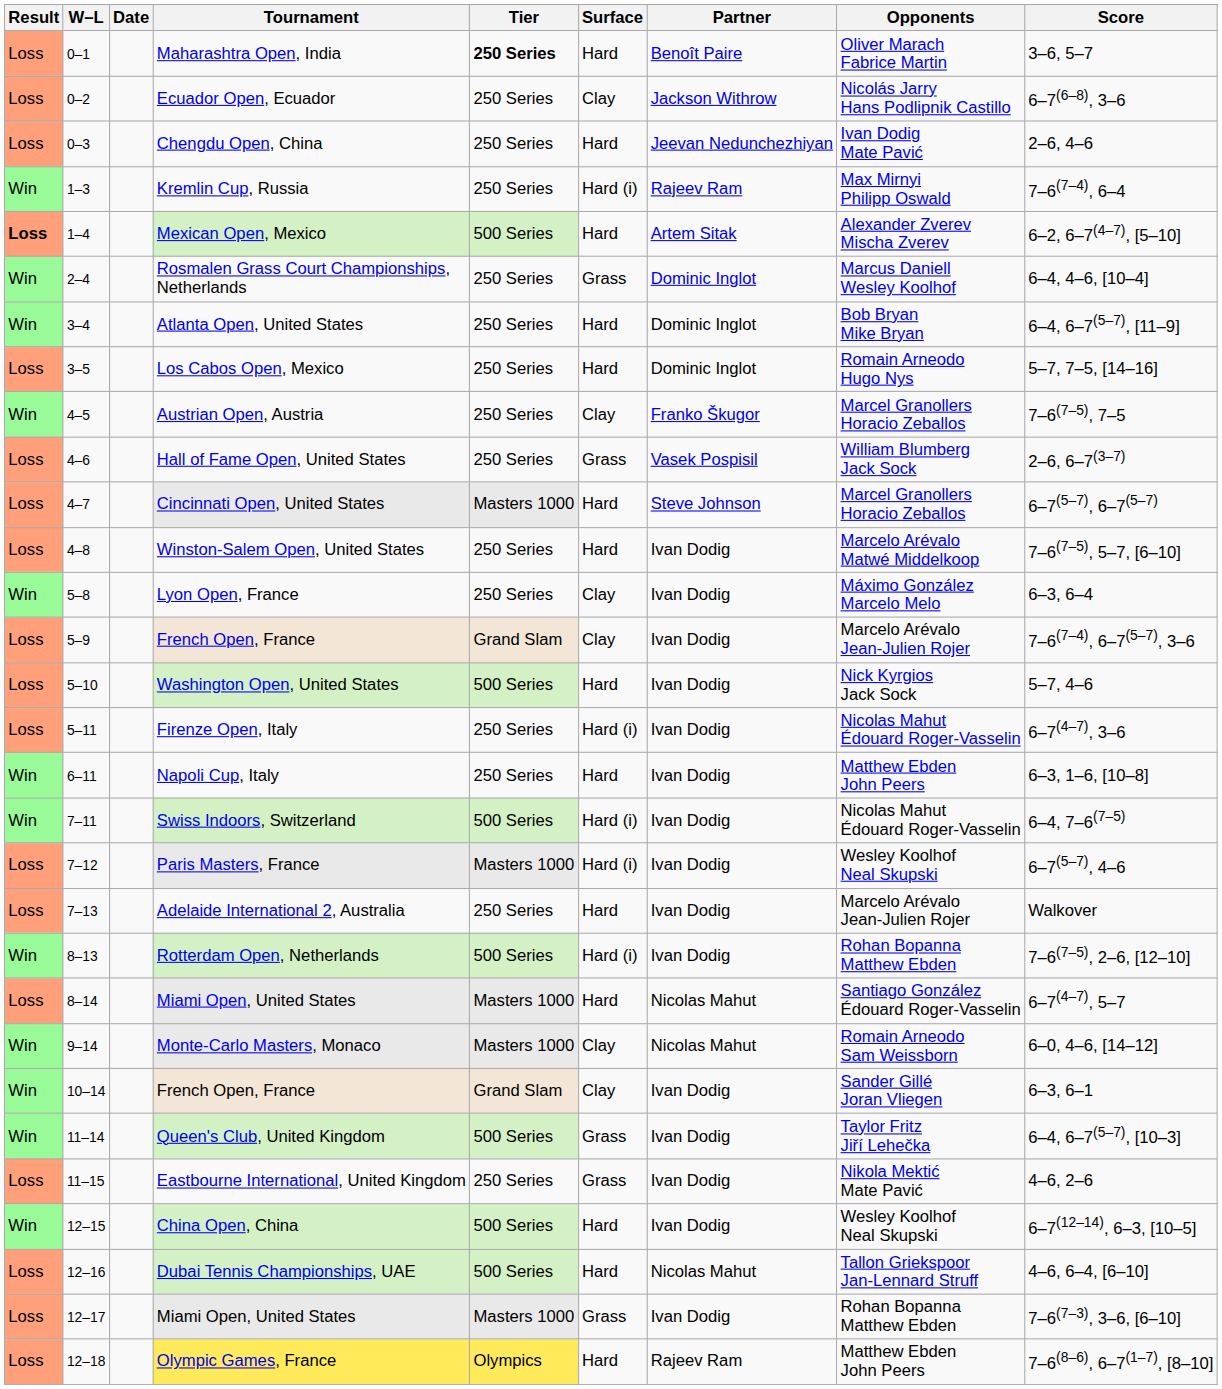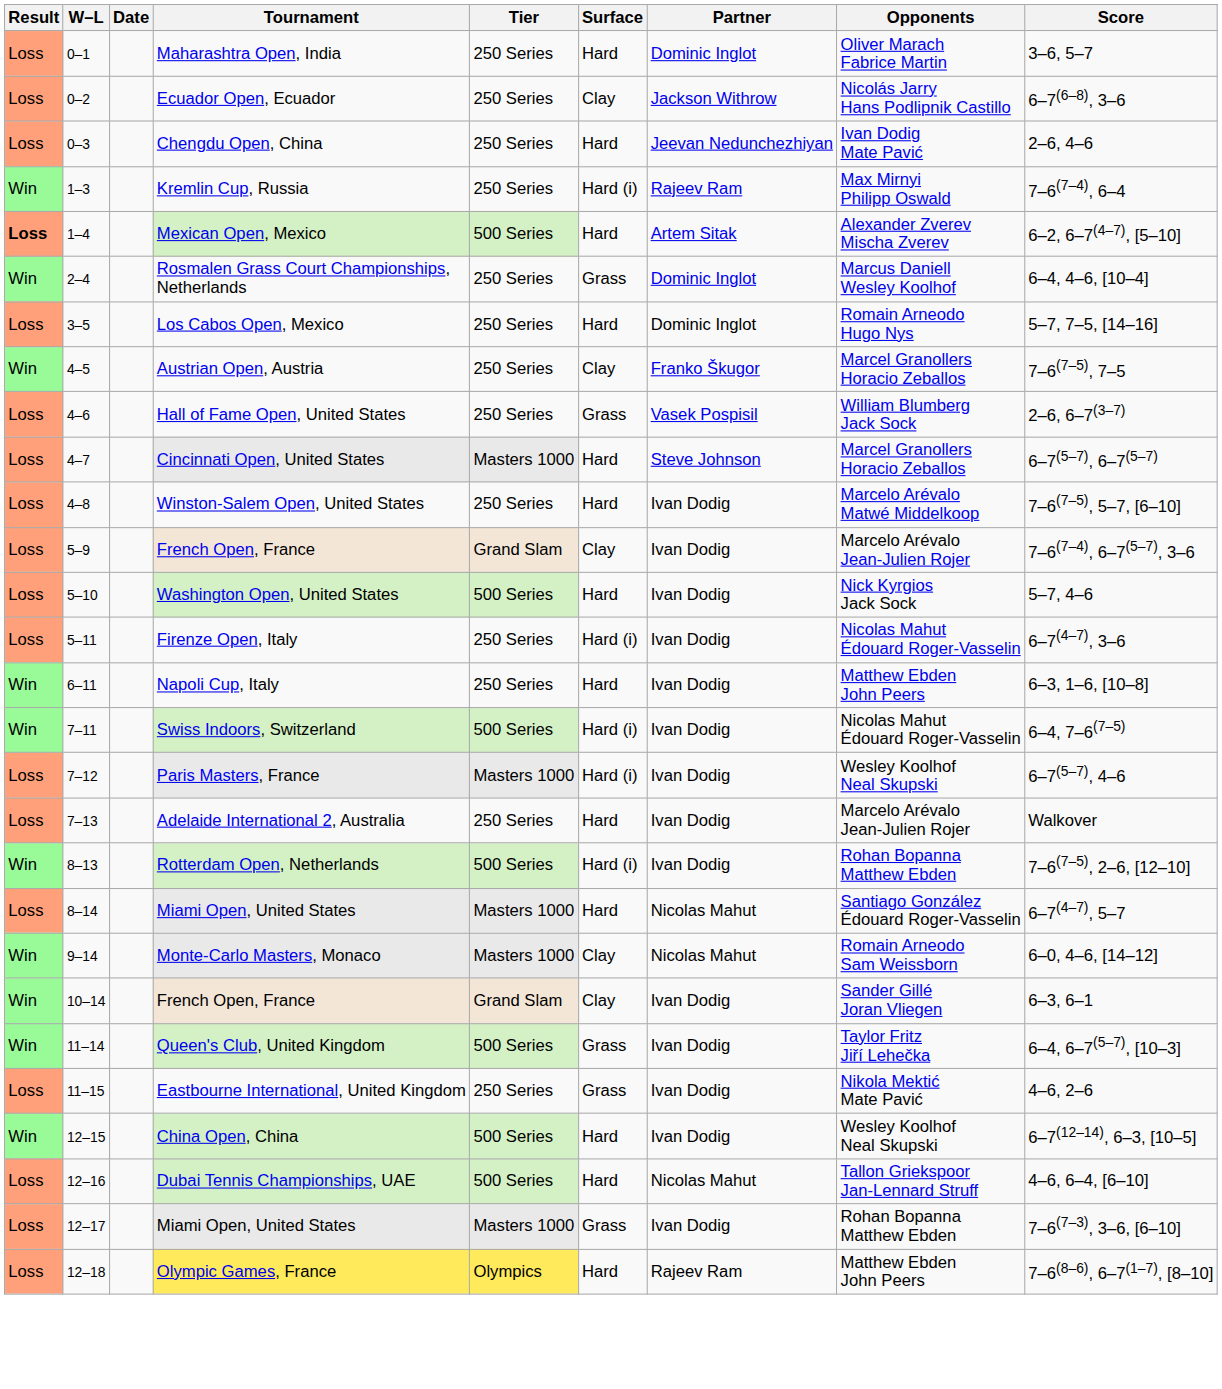 <table class="sortable wikitable">
 <tr>
 <th>Result</th>
 <th class="unsortable">W–L</th>
 <th>Date</th>
 <th>Tournament</th>
 <th>Tier</th>
 <th>Surface</th>
 <th>Partner</th>
 <th>Opponents</th>
 <th class="unsortable">Score</th>
 </tr>
 <tr>
 <td bgcolor=FFA07A>Loss</td>
 <td><small>0–1</small></td>
 <td><a href='#'></a></td>
 <td><a href='#'>Maharashtra Open</a>, India</td>
-<td><strong>250 Series</strong></td>
+<td>250 Series</td>
 <td>Hard</td>
-<td> <a href='#'>Benoît Paire</a></td>
+<td> <a href='#'>Dominic Inglot</a></td>
 <td> <a href='#'>Oliver Marach</a><br> <a href='#'>Fabrice Martin</a></td>
 <td>3–6, 5–7</td>
 </tr>
 <tr>
 <td bgcolor=FFA07A>Loss</td>
 <td><small>0–2</small></td>
 <td><a href='#'></a></td>
 <td><a href='#'>Ecuador Open</a>, Ecuador</td>
 <td>250 Series</td>
 <td>Clay</td>
 <td> <a href='#'>Jackson Withrow</a></td>
 <td> <a href='#'>Nicolás Jarry</a><br> <a href='#'>Hans Podlipnik Castillo</a></td>
 <td>6–7<sup>(6–8)</sup>, 3–6</td>
 </tr>
 <tr>
 <td bgcolor=FFA07A>Loss</td>
 <td><small>0–3</small></td>
 <td><a href='#'></a></td>
 <td><a href='#'>Chengdu Open</a>, China</td>
 <td>250 Series</td>
 <td>Hard</td>
 <td> <a href='#'>Jeevan Nedunchezhiyan</a></td>
 <td> <a href='#'>Ivan Dodig</a><br> <a href='#'>Mate Pavić</a></td>
 <td>2–6, 4–6</td>
 </tr>
 <tr>
 <td bgcolor=98FB98>Win</td>
 <td><small>1–3</small></td>
 <td><a href='#'></a></td>
 <td><a href='#'>Kremlin Cup</a>, Russia</td>
 <td>250 Series</td>
 <td>Hard (i)</td>
 <td> <a href='#'>Rajeev Ram</a></td>
 <td> <a href='#'>Max Mirnyi</a><br> <a href='#'>Philipp Oswald</a></td>
 <td>7–6<sup>(7–4)</sup>, 6–4</td>
 </tr>
 <tr>
 <td bgcolor=FFA07A><strong>Loss</strong></td>
 <td><small>1–4</small></td>
 <td><a href='#'></a></td>
 <td style="background:#d4f1c5;"><a href='#'>Mexican Open</a>, Mexico</td>
 <td style="background:#d4f1c5;">500 Series</td>
 <td>Hard</td>
 <td> <a href='#'>Artem Sitak</a></td>
 <td> <a href='#'>Alexander Zverev</a><br> <a href='#'>Mischa Zverev</a></td>
 <td>6–2, 6–7<sup>(4–7)</sup>, [5–10]</td>
 </tr>
 <tr>
 <td bgcolor=98FB98>Win</td>
 <td><small>2–4</small></td>
 <td><a href='#'></a></td>
 <td><a href='#'>Rosmalen Grass Court Championships</a>,<br> Netherlands</td>
 <td>250 Series</td>
 <td>Grass</td>
 <td> <a href='#'>Dominic Inglot</a></td>
 <td> <a href='#'>Marcus Daniell</a><br> <a href='#'>Wesley Koolhof</a></td>
 <td>6–4, 4–6, [10–4]</td>
 </tr>
 <tr>
-<td bgcolor=98FB98>Win</td>
-<td><small>3–4</small></td>
-<td><a href='#'></a></td>
-<td><a href='#'>Atlanta Open</a>, United States</td>
-<td>250 Series</td>
-<td>Hard</td>
-<td> Dominic Inglot</td>
-<td> <a href='#'>Bob Bryan</a><br> <a href='#'>Mike Bryan</a></td>
-<td>6–4, 6–7<sup>(5–7)</sup>, [11–9]</td>
-</tr>
-<tr>
 <td bgcolor=FFA07A>Loss</td>
 <td><small>3–5</small></td>
 <td><a href='#'></a></td>
 <td><a href='#'>Los Cabos Open</a>, Mexico</td>
 <td>250 Series</td>
 <td>Hard</td>
 <td> Dominic Inglot</td>
 <td> <a href='#'>Romain Arneodo</a><br> <a href='#'>Hugo Nys</a></td>
 <td>5–7, 7–5, [14–16]</td>
 </tr>
 <tr>
 <td bgcolor=98FB98>Win</td>
 <td><small>4–5</small></td>
 <td><a href='#'></a></td>
 <td><a href='#'>Austrian Open</a>, Austria</td>
 <td>250 Series</td>
 <td>Clay</td>
 <td> <a href='#'>Franko Škugor</a></td>
 <td> <a href='#'>Marcel Granollers</a><br> <a href='#'>Horacio Zeballos</a></td>
 <td>7–6<sup>(7–5)</sup>, 7–5</td>
 </tr>
 <tr>
 <td bgcolor=FFA07A>Loss</td>
 <td><small>4–6</small></td>
 <td><a href='#'></a></td>
 <td><a href='#'>Hall of Fame Open</a>, United States</td>
 <td>250 Series</td>
 <td>Grass</td>
 <td> <a href='#'>Vasek Pospisil</a></td>
 <td> <a href='#'>William Blumberg</a> <br> <a href='#'>Jack Sock</a></td>
 <td>2–6, 6–7<sup>(3–7)</sup></td>
 </tr>
 <tr>
 <td bgcolor=FFA07A>Loss</td>
 <td><small>4–7</small></td>
 <td><a href='#'></a></td>
 <td style="background:#e9e9e9;"><a href='#'>Cincinnati Open</a>, United States</td>
 <td style="background:#e9e9e9;">Masters 1000</td>
 <td>Hard</td>
 <td> <a href='#'>Steve Johnson</a></td>
 <td> <a href='#'>Marcel Granollers</a><br> <a href='#'>Horacio Zeballos</a></td>
 <td>6–7<sup>(5–7)</sup>, 6–7<sup>(5–7)</sup></td>
 </tr>
 <tr>
 <td bgcolor=FFA07A>Loss</td>
 <td><small>4–8</small></td>
 <td><a href='#'></a></td>
 <td><a href='#'>Winston-Salem Open</a>, United States</td>
 <td>250 Series</td>
 <td>Hard</td>
 <td> Ivan Dodig</td>
 <td> <a href='#'>Marcelo Arévalo</a><br> <a href='#'>Matwé Middelkoop</a></td>
 <td>7–6<sup>(7–5)</sup>, 5–7, [6–10]</td>
-</tr>
-<tr>
-<td bgcolor=98FB98>Win</td>
-<td><small>5–8</small></td>
-<td><a href='#'></a></td>
-<td><a href='#'>Lyon Open</a>, France</td>
-<td>250 Series</td>
-<td>Clay</td>
-<td> Ivan Dodig</td>
-<td> <a href='#'>Máximo González</a><br> <a href='#'>Marcelo Melo</a></td>
-<td>6–3, 6–4</td>
 </tr>
 <tr>
 <td bgcolor=FFA07A>Loss</td>
 <td><small>5–9</small></td>
 <td><a href='#'></a></td>
 <td style="background:#F3E6D7;"><a href='#'>French Open</a>, France</td>
 <td style="background:#F3E6D7;">Grand Slam</td>
 <td>Clay</td>
 <td> Ivan Dodig</td>
 <td> Marcelo Arévalo<br> <a href='#'>Jean-Julien Rojer</a></td>
 <td>7–6<sup>(7–4)</sup>, 6–7<sup>(5–7)</sup>, 3–6</td>
 </tr>
 <tr>
 <td bgcolor=FFA07A>Loss</td>
 <td><small>5–10</small></td>
 <td><a href='#'></a></td>
 <td style="background:#D4F1C5;"><a href='#'>Washington Open</a>, United States</td>
 <td style="background:#D4F1C5;">500 Series</td>
 <td>Hard</td>
 <td> Ivan Dodig</td>
 <td> <a href='#'>Nick Kyrgios</a><br> Jack Sock</td>
 <td>5–7, 4–6</td>
 </tr>
 <tr>
 <td bgcolor=FFA07A>Loss</td>
 <td><small>5–11</small></td>
 <td><a href='#'></a></td>
 <td><a href='#'>Firenze Open</a>, Italy</td>
 <td>250 Series</td>
 <td>Hard (i)</td>
 <td> Ivan Dodig</td>
 <td> <a href='#'>Nicolas Mahut</a><br> <a href='#'>Édouard Roger-Vasselin</a></td>
 <td>6–7<sup>(4–7)</sup>, 3–6</td>
 </tr>
 <tr>
 <td bgcolor=98FB98>Win</td>
 <td><small>6–11</small></td>
 <td><a href='#'></a></td>
 <td><a href='#'>Napoli Cup</a>, Italy</td>
 <td>250 Series</td>
 <td>Hard</td>
 <td> Ivan Dodig</td>
 <td> <a href='#'>Matthew Ebden</a><br> <a href='#'>John Peers</a></td>
 <td>6–3, 1–6, [10–8]</td>
 </tr>
 <tr>
 <td bgcolor=98FB98>Win</td>
 <td><small>7–11</small></td>
 <td><a href='#'></a></td>
 <td style="background:#D4F1C5;"><a href='#'>Swiss Indoors</a>, Switzerland</td>
 <td style="background:#D4F1C5;">500 Series</td>
 <td>Hard (i)</td>
 <td> Ivan Dodig</td>
 <td> Nicolas Mahut<br> Édouard Roger-Vasselin</td>
 <td>6–4, 7–6<sup>(7–5)</sup></td>
 </tr>
 <tr>
 <td bgcolor=FFA07A>Loss</td>
 <td><small>7–12</small></td>
 <td><a href='#'></a></td>
 <td style="background:#e9e9e9;"><a href='#'>Paris Masters</a>, France</td>
 <td style="background:#e9e9e9;">Masters 1000</td>
 <td>Hard (i)</td>
 <td> Ivan Dodig</td>
 <td> Wesley Koolhof<br> <a href='#'>Neal Skupski</a></td>
 <td>6–7<sup>(5–7)</sup>, 4–6</td>
 </tr>
 <tr>
 <td bgcolor=FFA07A>Loss</td>
 <td><small>7–13</small></td>
 <td><a href='#'></a></td>
 <td><a href='#'>Adelaide International 2</a>, Australia</td>
 <td>250 Series</td>
 <td>Hard</td>
 <td> Ivan Dodig</td>
 <td> Marcelo Arévalo<br> Jean-Julien Rojer</td>
 <td>Walkover</td>
 </tr>
 <tr>
 <td bgcolor=98FB98>Win</td>
 <td><small>8–13</small></td>
 <td><a href='#'></a></td>
 <td style="background:#D4F1C5;"><a href='#'>Rotterdam Open</a>, Netherlands</td>
 <td style="background:#D4F1C5;">500 Series</td>
 <td>Hard (i)</td>
 <td> Ivan Dodig</td>
 <td> <a href='#'>Rohan Bopanna</a><br> <a href='#'>Matthew Ebden</a></td>
 <td>7–6<sup>(7–5)</sup>, 2–6, [12–10]</td>
 </tr>
 <tr>
 <td bgcolor=FFA07A>Loss</td>
 <td><small>8–14</small></td>
 <td><a href='#'></a></td>
 <td style="background:#E9E9E9;"><a href='#'>Miami Open</a>, United States</td>
 <td style="background:#E9E9E9;">Masters 1000</td>
 <td>Hard</td>
 <td> Nicolas Mahut</td>
 <td> <a href='#'>Santiago González</a> <br>  Édouard Roger-Vasselin</td>
 <td>6–7<sup>(4–7)</sup>, 5–7</td>
 </tr>
 <tr>
 <td bgcolor=98FB98>Win</td>
 <td><small>9–14</small></td>
 <td><a href='#'></a></td>
 <td style="background:#E9E9E9;"><a href='#'>Monte-Carlo Masters</a>, Monaco</td>
 <td style="background:#E9E9E9;">Masters 1000</td>
 <td>Clay</td>
 <td> Nicolas Mahut</td>
 <td> <a href='#'>Romain Arneodo</a><br> <a href='#'>Sam Weissborn</a></td>
 <td>6–0, 4–6, [14–12]</td>
 </tr>
 <tr>
 <td bgcolor=98FB98>Win</td>
 <td><small>10–14</small></td>
 <td><a href='#'></a></td>
 <td style="background:#F3E6D7;">French Open, France</td>
 <td style="background:#F3E6D7;">Grand Slam</td>
 <td>Clay</td>
 <td> Ivan Dodig</td>
 <td> <a href='#'>Sander Gillé</a><br> <a href='#'>Joran Vliegen</a></td>
 <td>6–3, 6–1</td>
 </tr>
 <tr>
 <td bgcolor=98fb98>Win</td>
 <td><small>11–14</small></td>
 <td><a href='#'></a></td>
 <td style="background:#D4F1C5;"><a href='#'>Queen's Club</a>, United Kingdom</td>
 <td style="background:#D4F1C5;">500 Series</td>
 <td>Grass</td>
 <td> Ivan Dodig</td>
 <td> <a href='#'>Taylor Fritz</a><br> <a href='#'>Jiří Lehečka</a></td>
 <td>6–4, 6–7<sup>(5–7)</sup>, [10–3]</td>
 </tr>
 <tr>
 <td bgcolor=FFA07A>Loss</td>
 <td><small>11–15</small></td>
 <td><a href='#'></a></td>
 <td><a href='#'>Eastbourne International</a>, United Kingdom</td>
 <td>250 Series</td>
 <td>Grass</td>
 <td> Ivan Dodig</td>
 <td> <a href='#'>Nikola Mektić</a><br> Mate Pavić</td>
 <td>4–6, 2–6</td>
 </tr>
 <tr>
 <td bgcolor=98fb98>Win</td>
 <td><small>12–15</small></td>
 <td><a href='#'></a></td>
 <td bgcolor=D4F1C5><a href='#'>China Open</a>, China</td>
 <td bgcolor=D4F1C5>500 Series</td>
 <td>Hard</td>
 <td> Ivan Dodig</td>
 <td> Wesley Koolhof<br> Neal Skupski</td>
 <td>6–7<sup>(12–14)</sup>, 6–3, [10–5]</td>
 </tr>
 <tr>
 <td bgcolor=FFA07A>Loss</td>
 <td><small>12–16</small></td>
 <td><a href='#'></a></td>
 <td style="background:#d4f1c5;"><a href='#'>Dubai Tennis Championships</a>, UAE</td>
 <td style="background:#d4f1c5;">500 Series</td>
 <td>Hard</td>
 <td> Nicolas Mahut</td>
 <td> <a href='#'>Tallon Griekspoor</a><br> <a href='#'>Jan-Lennard Struff</a></td>
 <td>4–6, 6–4, [6–10]</td>
 </tr>
 <tr>
 <td bgcolor=FFA07A>Loss</td>
 <td><small>12–17</small></td>
 <td><a href='#'></a></td>
 <td style="background:#E9E9E9;">Miami Open, United States</td>
 <td style="background:#E9E9E9;">Masters 1000</td>
 <td>Grass</td>
 <td> Ivan Dodig</td>
 <td> Rohan Bopanna<br> Matthew Ebden</td>
 <td>7–6<sup>(7–3)</sup>, 3–6, [6–10]</td>
 </tr>
 <tr>
 <td bgcolor=FFA07A>Loss</td>
 <td><small>12–18</small></td>
 <td><a href='#'></a></td>
 <td style="background:#FFEA5C;"><a href='#'>Olympic Games</a>, France</td>
 <td style="background:#FFEA5C;">Olympics</td>
 <td>Hard</td>
 <td> Rajeev Ram</td>
 <td> Matthew Ebden<br> John Peers</td>
 <td>7–6<sup>(8–6)</sup>, 6–7<sup>(1–7)</sup>, [8–10]</td>
 </tr>
 </table>
